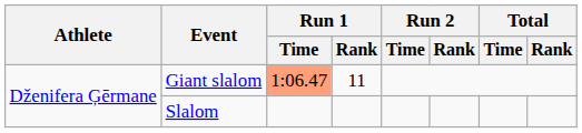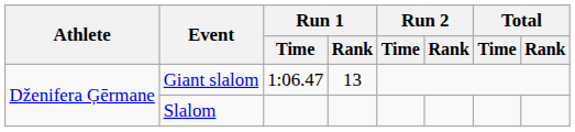 <table class="wikitable" style="font-size:90%">
 <tr>
 <th rowspan=2>Athlete</th>
 <th rowspan=2>Event</th>
 <th colspan=2>Run 1</th>
 <th colspan=2>Run 2</th>
 <th colspan=2>Total</th>
 </tr>
 <tr style="font-size:95%">
 <th>Time</th>
 <th>Rank</th>
 <th>Time</th>
 <th>Rank</th>
 <th>Time</th>
 <th>Rank</th>
 </tr>
 <tr align=center>
 <td align="left" rowspan="2"><a href='#'>Dženifera Ģērmane</a></td>
 <td align="left"><a href='#'>Giant slalom</a></td>
-<td style="background: lightsalmon;">1:06.47</td>
-<td>11</td>
+<td>1:06.47</td>
+<td>13</td>
 <td colspan=4></td>
 </tr>
 <tr>
 <td align="left"><a href='#'>Slalom</a></td>
 <td></td>
 <td></td>
 <td></td>
 <td></td>
 <td></td>
 <td></td>
 </tr>
 </table>
